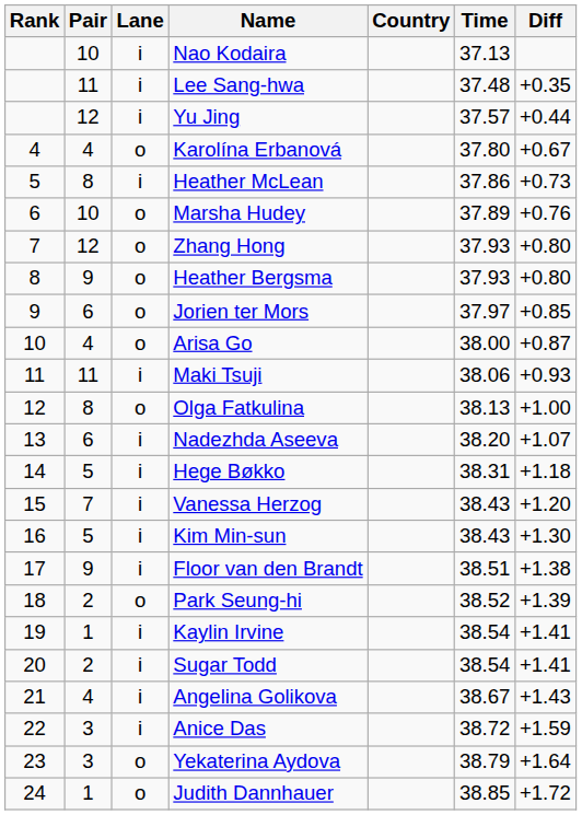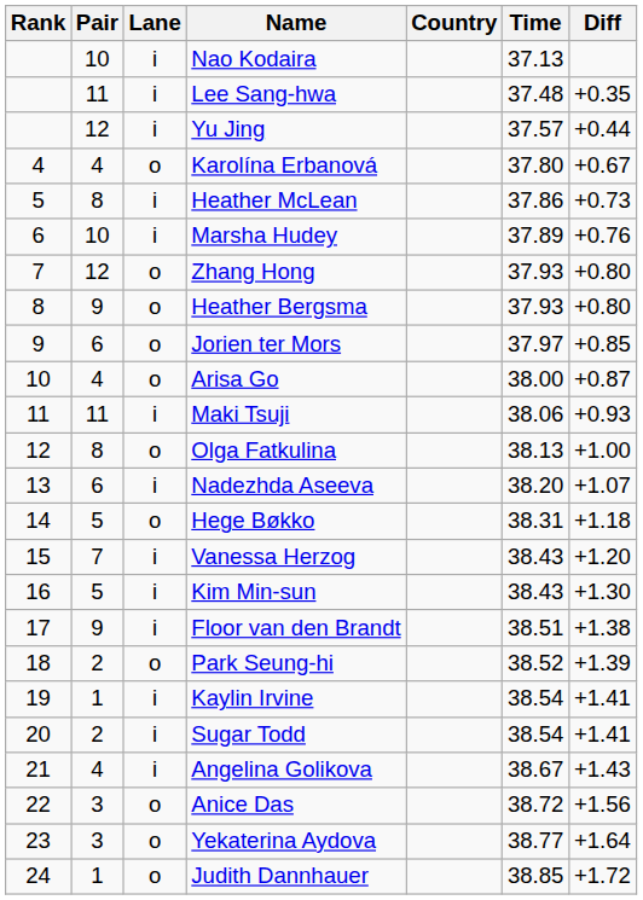 <table class="wikitable sortable" style="text-align:center">
 <tr>
 <th>Rank</th>
 <th>Pair</th>
 <th>Lane</th>
 <th>Name</th>
 <th>Country</th>
 <th>Time</th>
 <th>Diff</th>
 </tr>
 <tr>
 <td></td>
 <td>10</td>
 <td>i</td>
 <td align=left><a href='#'>Nao Kodaira</a></td>
 <td align=left></td>
 <td>37.13</td>
 <td></td>
 </tr>
 <tr>
 <td></td>
 <td>11</td>
 <td>i</td>
 <td align=left><a href='#'>Lee Sang-hwa</a></td>
 <td align=left></td>
 <td>37.48</td>
 <td>+0.35</td>
 </tr>
 <tr>
 <td></td>
 <td>12</td>
 <td>i</td>
 <td align=left><a href='#'>Yu Jing</a></td>
 <td align=left></td>
 <td>37.57</td>
 <td>+0.44</td>
 </tr>
 <tr>
 <td>4</td>
 <td>4</td>
 <td>o</td>
 <td align=left><a href='#'>Karolína Erbanová</a></td>
 <td align=left></td>
 <td>37.80</td>
 <td>+0.67</td>
 </tr>
 <tr>
 <td>5</td>
 <td>8</td>
 <td>i</td>
 <td align=left><a href='#'>Heather McLean</a></td>
 <td align=left></td>
 <td>37.86</td>
 <td>+0.73</td>
 </tr>
 <tr>
 <td>6</td>
 <td>10</td>
-<td>o</td>
+<td>i</td>
 <td align=left><a href='#'>Marsha Hudey</a></td>
 <td align=left></td>
 <td>37.89</td>
 <td>+0.76</td>
 </tr>
 <tr>
 <td>7</td>
 <td>12</td>
 <td>o</td>
 <td align=left><a href='#'>Zhang Hong</a></td>
 <td align=left></td>
 <td>37.93</td>
 <td>+0.80</td>
 </tr>
 <tr>
 <td>8</td>
 <td>9</td>
 <td>o</td>
 <td align=left><a href='#'>Heather Bergsma</a></td>
 <td align=left></td>
 <td>37.93</td>
 <td>+0.80</td>
 </tr>
 <tr>
 <td>9</td>
 <td>6</td>
 <td>o</td>
 <td align=left><a href='#'>Jorien ter Mors</a></td>
 <td align=left></td>
 <td>37.97</td>
 <td>+0.85</td>
 </tr>
 <tr>
 <td>10</td>
 <td>4</td>
 <td>o</td>
 <td align=left><a href='#'>Arisa Go</a></td>
 <td align=left></td>
 <td>38.00</td>
 <td>+0.87</td>
 </tr>
 <tr>
 <td>11</td>
 <td>11</td>
 <td>i</td>
 <td align=left><a href='#'>Maki Tsuji</a></td>
 <td align=left></td>
 <td>38.06</td>
 <td>+0.93</td>
 </tr>
 <tr>
 <td>12</td>
 <td>8</td>
 <td>o</td>
 <td align=left><a href='#'>Olga Fatkulina</a></td>
 <td align=left></td>
 <td>38.13</td>
 <td>+1.00</td>
 </tr>
 <tr>
 <td>13</td>
 <td>6</td>
 <td>i</td>
 <td align=left><a href='#'>Nadezhda Aseeva</a></td>
 <td align=left></td>
 <td>38.20</td>
 <td>+1.07</td>
 </tr>
 <tr>
 <td>14</td>
 <td>5</td>
-<td>i</td>
+<td>o</td>
 <td align=left><a href='#'>Hege Bøkko</a></td>
 <td align=left></td>
 <td>38.31</td>
 <td>+1.18</td>
 </tr>
 <tr>
 <td>15</td>
 <td>7</td>
 <td>i</td>
 <td align=left><a href='#'>Vanessa Herzog</a></td>
 <td align=left></td>
 <td>38.43</td>
 <td>+1.20</td>
 </tr>
 <tr>
 <td>16</td>
 <td>5</td>
 <td>i</td>
 <td align=left><a href='#'>Kim Min-sun</a></td>
 <td align=left></td>
 <td>38.43</td>
 <td>+1.30</td>
 </tr>
 <tr>
 <td>17</td>
 <td>9</td>
 <td>i</td>
 <td align=left><a href='#'>Floor van den Brandt</a></td>
 <td align=left></td>
 <td>38.51</td>
 <td>+1.38</td>
 </tr>
 <tr>
 <td>18</td>
 <td>2</td>
 <td>o</td>
 <td align=left><a href='#'>Park Seung-hi</a></td>
 <td align=left></td>
 <td>38.52</td>
 <td>+1.39</td>
 </tr>
 <tr>
 <td>19</td>
 <td>1</td>
 <td>i</td>
 <td align=left><a href='#'>Kaylin Irvine</a></td>
 <td align=left></td>
 <td>38.54</td>
 <td>+1.41</td>
 </tr>
 <tr>
 <td>20</td>
 <td>2</td>
 <td>i</td>
 <td align=left><a href='#'>Sugar Todd</a></td>
 <td align=left></td>
 <td>38.54</td>
 <td>+1.41</td>
 </tr>
 <tr>
 <td>21</td>
 <td>4</td>
 <td>i</td>
 <td align=left><a href='#'>Angelina Golikova</a></td>
 <td align=left></td>
 <td>38.67</td>
 <td>+1.43</td>
 </tr>
 <tr>
 <td>22</td>
 <td>3</td>
-<td>i</td>
+<td>o</td>
 <td align=left><a href='#'>Anice Das</a></td>
 <td align=left></td>
 <td>38.72</td>
-<td>+1.59</td>
+<td>+1.56</td>
 </tr>
 <tr>
 <td>23</td>
 <td>3</td>
 <td>o</td>
 <td align=left><a href='#'>Yekaterina Aydova</a></td>
 <td align=left></td>
-<td>38.79</td>
+<td>38.77</td>
 <td>+1.64</td>
 </tr>
 <tr>
 <td>24</td>
 <td>1</td>
 <td>o</td>
 <td align=left><a href='#'>Judith Dannhauer</a></td>
 <td align=left></td>
 <td>38.85</td>
 <td>+1.72</td>
 </tr>
 </table>
